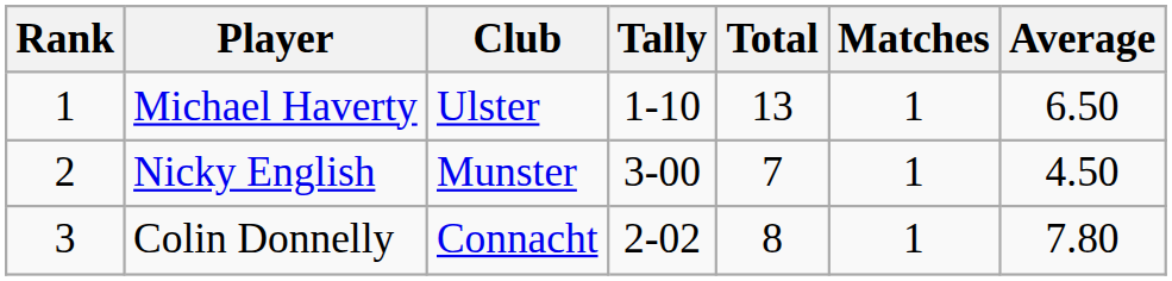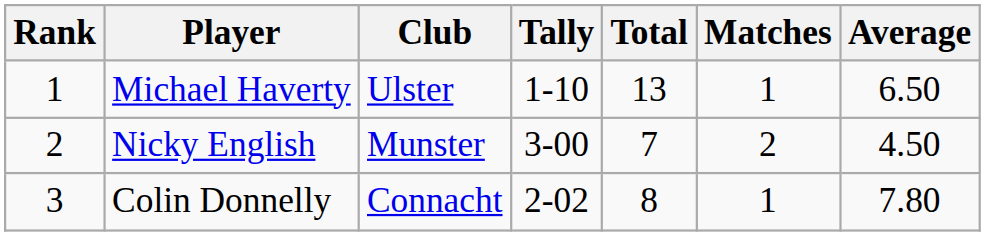 <table class="wikitable">
 <tr>
 <th>Rank</th>
 <th>Player</th>
 <th>Club</th>
 <th>Tally</th>
 <th>Total</th>
 <th>Matches</th>
 <th>Average</th>
 </tr>
 <tr>
 <td rowspan=1 align=center>1</td>
 <td><a href='#'>Michael Haverty</a></td>
 <td><a href='#'>Ulster</a></td>
 <td align=center>1-10</td>
 <td align=center>13</td>
 <td align=center>1</td>
 <td align=center>6.50</td>
 </tr>
 <tr>
 <td rowspan=1 align=center>2</td>
 <td><a href='#'>Nicky English</a></td>
 <td><a href='#'>Munster</a></td>
 <td align=center>3-00</td>
 <td align=center>7</td>
-<td align=center>1</td>
+<td align=center>2</td>
 <td align=center>4.50</td>
 </tr>
 <tr>
 <td rowspan=1 align=center>3</td>
 <td>Colin Donnelly</td>
 <td><a href='#'>Connacht</a></td>
 <td align=center>2-02</td>
 <td align=center>8</td>
 <td align=center>1</td>
 <td align=center>7.80</td>
 </tr>
 </table>
